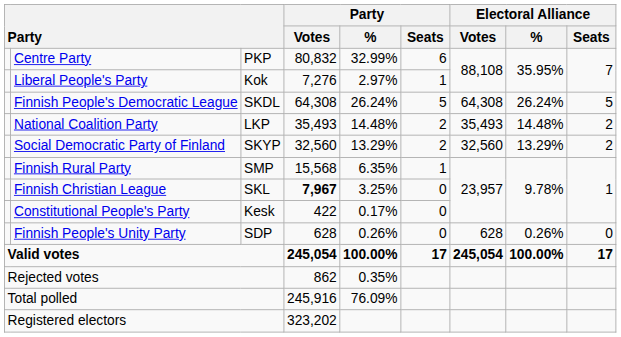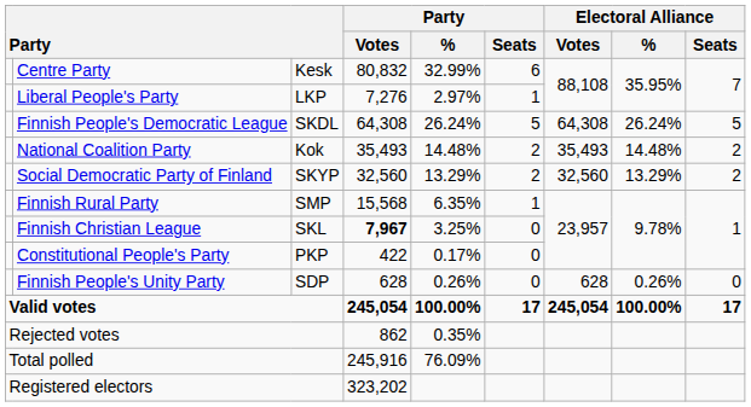 <table class="wikitable" border="1" style="text-align:right;">
 <tr>
 <th style="text-align:left;" valign=bottom rowspan=2 colspan=3>Party</th>
 <th colspan=3>Party</th>
 <th colspan=3>Electoral Alliance</th>
 </tr>
 <tr>
 <th align=center valign=bottom width="50">Votes</th>
 <th align=center valign=bottom width="50">%</th>
 <th align=center valign=bottom width="50">Seats</th>
 <th align=center valign=bottom width="50">Votes</th>
 <th align=center valign=bottom width="50">%</th>
 <th align=center valign=bottom width="50">Seats</th>
 </tr>
 <tr>
 <td></td>
 <td align=left><a href='#'>Centre Party</a></td>
-<td align=left>PKP</td>
+<td align=left>Kesk</td>
 <td>80,832</td>
 <td>32.99%</td>
 <td>6</td>
 <td rowspan=2>88,108</td>
 <td rowspan=2>35.95%</td>
 <td rowspan=2>7</td>
 </tr>
 <tr>
 <td></td>
 <td align=left><a href='#'>Liberal People's Party</a></td>
-<td align=left>Kok</td>
+<td align=left>LKP</td>
 <td>7,276</td>
 <td>2.97%</td>
 <td>1</td>
 </tr>
 <tr>
 <td></td>
 <td align=left><a href='#'>Finnish People's Democratic League</a></td>
 <td align=left>SKDL</td>
 <td>64,308</td>
 <td>26.24%</td>
 <td>5</td>
 <td>64,308</td>
 <td>26.24%</td>
 <td>5</td>
 </tr>
 <tr>
 <td></td>
 <td align=left><a href='#'>National Coalition Party</a></td>
-<td align=left>LKP</td>
+<td align=left>Kok</td>
 <td>35,493</td>
 <td>14.48%</td>
 <td>2</td>
 <td>35,493</td>
 <td>14.48%</td>
 <td>2</td>
 </tr>
 <tr>
 <td></td>
 <td align=left style="white-space: nowrap;"><a href='#'>Social Democratic Party of Finland</a></td>
 <td align=left>SKYP</td>
 <td>32,560</td>
 <td>13.29%</td>
 <td>2</td>
 <td>32,560</td>
 <td>13.29%</td>
 <td>2</td>
 </tr>
 <tr>
 <td></td>
 <td align=left><a href='#'>Finnish Rural Party</a></td>
 <td align=left>SMP</td>
 <td>15,568</td>
 <td>6.35%</td>
 <td>1</td>
 <td rowspan=3>23,957</td>
 <td rowspan=3>9.78%</td>
 <td rowspan=3>1</td>
 </tr>
 <tr>
 <td></td>
 <td align=left><a href='#'>Finnish Christian League</a></td>
 <td align=left>SKL</td>
 <td><strong>7,967</strong></td>
 <td>3.25%</td>
 <td>0</td>
 </tr>
 <tr>
 <td></td>
 <td align=left><a href='#'>Constitutional People's Party</a></td>
-<td align=left>Kesk</td>
+<td align=left>PKP</td>
 <td>422</td>
 <td>0.17%</td>
 <td>0</td>
 </tr>
 <tr>
 <td></td>
 <td align=left><a href='#'>Finnish People's Unity Party</a></td>
 <td align=left>SDP</td>
 <td>628</td>
 <td>0.26%</td>
 <td>0</td>
 <td>628</td>
 <td>0.26%</td>
 <td>0</td>
 </tr>
 <tr style="font-weight:bold">
 <td align=left colspan=3>Valid votes</td>
 <td>245,054</td>
 <td>100.00%</td>
 <td>17</td>
 <td>245,054</td>
 <td>100.00%</td>
 <td>17</td>
 </tr>
 <tr>
 <td align=left colspan=3>Rejected votes</td>
 <td>862</td>
 <td>0.35%</td>
 <td></td>
 <td></td>
 <td></td>
 <td></td>
 </tr>
 <tr>
 <td align=left colspan=3>Total polled</td>
 <td>245,916</td>
 <td>76.09%</td>
 <td></td>
 <td></td>
 <td></td>
 <td></td>
 </tr>
 <tr>
 <td align=left colspan=3>Registered electors</td>
 <td>323,202</td>
 <td></td>
 <td></td>
 <td></td>
 <td></td>
 <td></td>
 </tr>
 </table>
